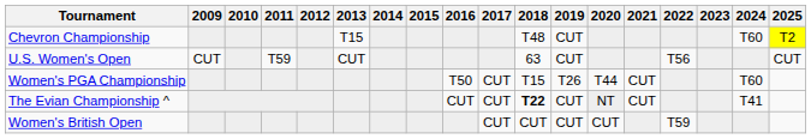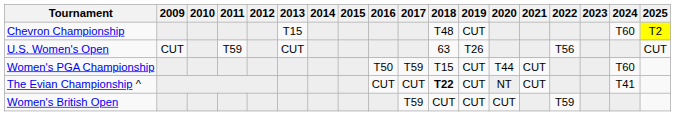 <table class="wikitable" style="font-size:95%;text-align:center;">
 <tr>
 <th>Tournament</th>
 <th>2009</th>
 <th>2010</th>
 <th>2011</th>
 <th>2012</th>
 <th>2013</th>
 <th>2014</th>
 <th>2015</th>
 <th>2016</th>
 <th>2017</th>
 <th>2018</th>
 <th>2019</th>
 <th>2020</th>
 <th>2021</th>
 <th>2022</th>
 <th>2023</th>
 <th>2024</th>
 <th>2025</th>
 </tr>
 <tr>
 <td align=left><a href='#'>Chevron Championship</a></td>
 <td style="background:#eeeeee;"></td>
 <td style="background:#eeeeee;"></td>
 <td style="background:#eeeeee;"></td>
 <td style="background:#eeeeee;"></td>
 <td>T15</td>
 <td style="background:#eeeeee;"></td>
 <td style="background:#eeeeee;"></td>
 <td style="background:#eeeeee;"></td>
 <td style="background:#eeeeee;"></td>
 <td>T48</td>
 <td>CUT</td>
 <td style="background:#eeeeee;"></td>
 <td style="background:#eeeeee;"></td>
 <td style="background:#eeeeee;"></td>
 <td style="background:#eeeeee;"></td>
 <td>T60</td>
 <td style="background:yellow;">T2</td>
 </tr>
 <tr>
 <td align=left><a href='#'>U.S. Women's Open</a></td>
 <td>CUT</td>
 <td style="background:#eeeeee;"></td>
 <td>T59</td>
 <td style="background:#eeeeee;"></td>
 <td>CUT</td>
 <td style="background:#eeeeee;"></td>
 <td style="background:#eeeeee;"></td>
 <td style="background:#eeeeee;"></td>
 <td style="background:#eeeeee;"></td>
 <td>63</td>
-<td>CUT</td>
+<td>T26</td>
 <td style="background:#eeeeee;"></td>
 <td style="background:#eeeeee;"></td>
 <td>T56</td>
 <td style="background:#eeeeee;"></td>
 <td style="background:#eeeeee;"></td>
 <td>CUT</td>
 </tr>
 <tr>
 <td align=left><a href='#'>Women's PGA Championship</a></td>
 <td style="background:#eeeeee;"></td>
 <td style="background:#eeeeee;"></td>
 <td style="background:#eeeeee;"></td>
 <td style="background:#eeeeee;"></td>
 <td style="background:#eeeeee;"></td>
 <td style="background:#eeeeee;"></td>
 <td style="background:#eeeeee;"></td>
 <td>T50</td>
+<td>T59</td>
+<td>T15</td>
 <td>CUT</td>
-<td>T15</td>
-<td>T26</td>
 <td>T44</td>
 <td>CUT</td>
 <td style="background:#eeeeee;"></td>
 <td style="background:#eeeeee;"></td>
 <td>T60</td>
 <td></td>
 </tr>
 <tr>
 <td align=left><a href='#'>The Evian Championship</a> ^</td>
 <td style="background:#eeeeee;" colspan=4></td>
 <td style="background:#eeeeee;"></td>
 <td style="background:#eeeeee;"></td>
 <td style="background:#eeeeee;"></td>
 <td>CUT</td>
 <td>CUT</td>
 <td><strong>T22</strong></td>
 <td>CUT</td>
 <td style="background:#eeeeee;">NT</td>
 <td>CUT</td>
 <td style="background:#eeeeee;"></td>
 <td style="background:#eeeeee;"></td>
 <td>T41</td>
 <td></td>
 </tr>
 <tr>
 <td align=left><a href='#'>Women's British Open</a></td>
 <td style="background:#eeeeee;"></td>
 <td style="background:#eeeeee;"></td>
 <td style="background:#eeeeee;"></td>
 <td style="background:#eeeeee;"></td>
 <td style="background:#eeeeee;"></td>
 <td style="background:#eeeeee;"></td>
 <td style="background:#eeeeee;"></td>
 <td style="background:#eeeeee;"></td>
-<td>CUT</td>
+<td>T59</td>
 <td>CUT</td>
 <td>CUT</td>
 <td>CUT</td>
 <td style="background:#eeeeee;"></td>
 <td>T59</td>
 <td style="background:#eeeeee;"></td>
 <td style="background:#eeeeee;"></td>
 <td></td>
 </tr>
 </table>
